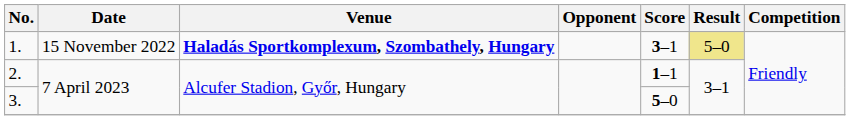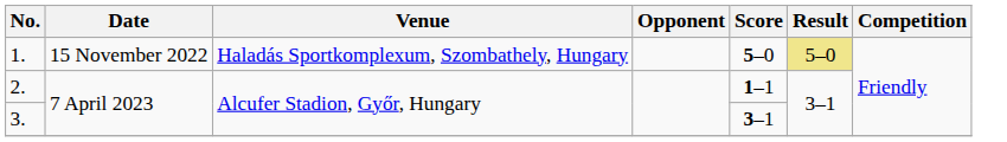 <table class="wikitable">
 <tr>
 <th>No.</th>
 <th>Date</th>
 <th>Venue</th>
 <th>Opponent</th>
 <th>Score</th>
 <th>Result</th>
 <th>Competition</th>
 </tr>
 <tr>
 <td>1.</td>
 <td>15 November 2022</td>
-<td><strong><a href='#'>Haladás Sportkomplexum</a>, <a href='#'>Szombathely</a>, <a href='#'>Hungary</a></strong></td>
+<td><a href='#'>Haladás Sportkomplexum</a>, <a href='#'>Szombathely</a>, <a href='#'>Hungary</a></td>
 <td></td>
-<td align=center><strong>3</strong>–1</td>
+<td align=center><strong>5</strong>–0</td>
 <td align=center style="background: khaki;">5–0</td>
 <td rowspan=3><a href='#'>Friendly</a></td>
 </tr>
 <tr>
 <td>2.</td>
 <td rowspan=2>7 April 2023</td>
 <td rowspan=2><a href='#'>Alcufer Stadion</a>, <a href='#'>Győr</a>, Hungary</td>
 <td rowspan=2></td>
 <td align=center><strong>1</strong>–1</td>
 <td rowspan=2 align=center>3–1</td>
 </tr>
 <tr>
 <td>3.</td>
-<td align=center><strong>5</strong>–0</td>
+<td align=center><strong>3</strong>–1</td>
 </tr>
 <tr>
 </tr>
 </table>
